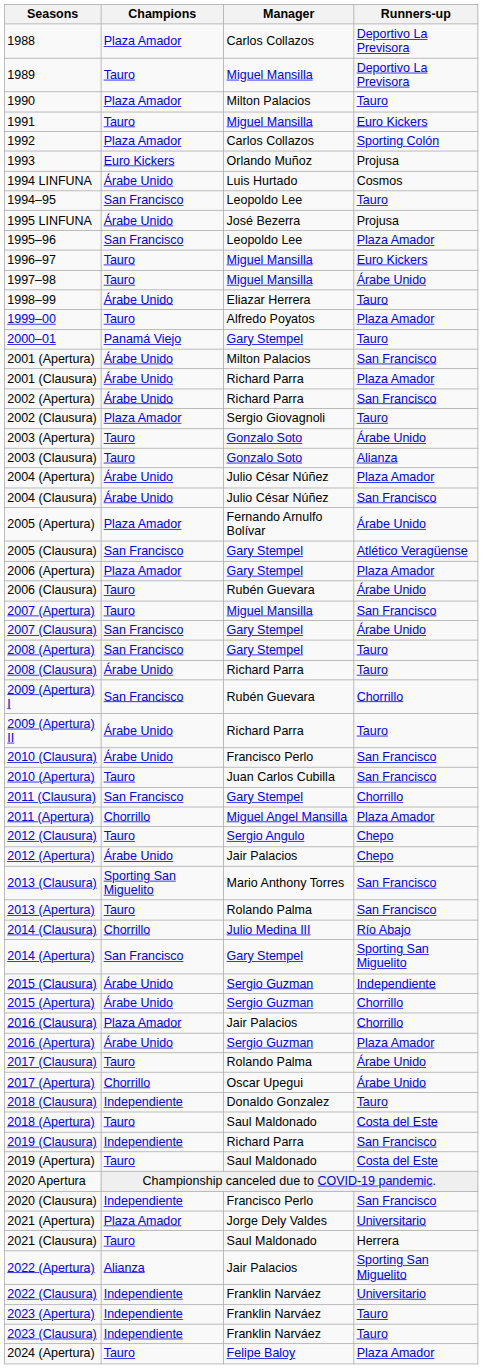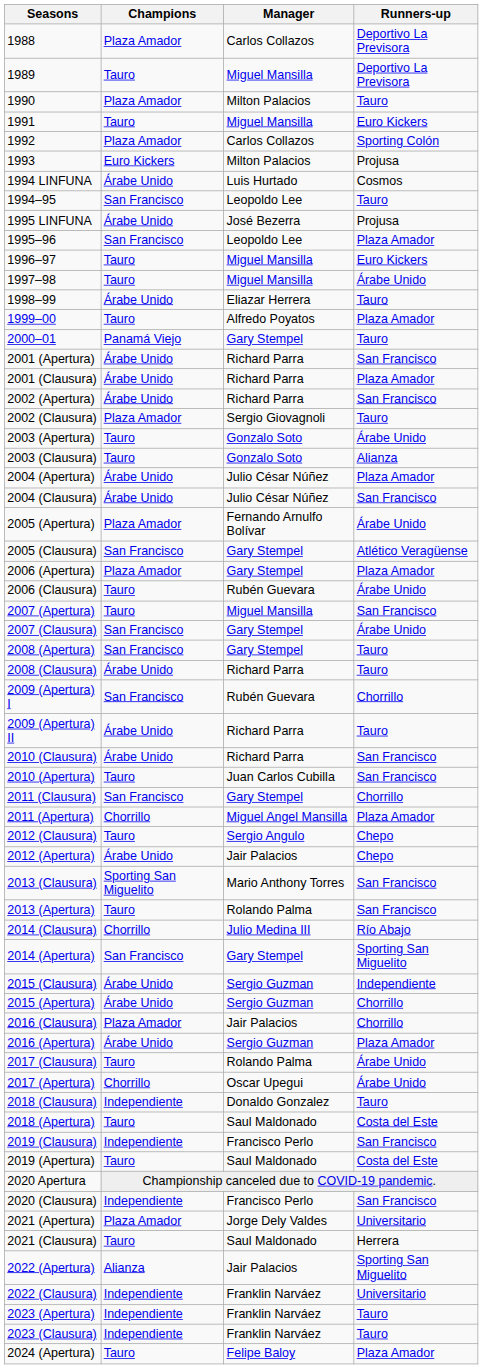 <table class="wikitable" border="1">
 <tr>
 <th>Seasons</th>
 <th>Champions</th>
 <th>Manager</th>
 <th>Runners-up</th>
 </tr>
 <tr>
 <td>1988</td>
 <td><a href='#'>Plaza Amador</a></td>
 <td> Carlos Collazos</td>
 <td><a href='#'>Deportivo La Previsora</a></td>
 </tr>
 <tr>
 <td>1989</td>
 <td><a href='#'>Tauro</a></td>
 <td> <a href='#'>Miguel Mansilla</a></td>
 <td><a href='#'>Deportivo La Previsora</a></td>
 </tr>
 <tr>
 <td>1990</td>
 <td><a href='#'>Plaza Amador</a></td>
 <td> Milton Palacios</td>
 <td><a href='#'>Tauro</a></td>
 </tr>
 <tr>
 <td>1991</td>
 <td><a href='#'>Tauro</a></td>
 <td> <a href='#'>Miguel Mansilla</a></td>
 <td><a href='#'>Euro Kickers</a></td>
 </tr>
 <tr>
 <td>1992</td>
 <td><a href='#'>Plaza Amador</a></td>
 <td> Carlos Collazos</td>
 <td><a href='#'>Sporting Colón</a></td>
 </tr>
 <tr>
 <td>1993</td>
 <td><a href='#'>Euro Kickers</a></td>
-<td> Orlando Muñoz</td>
+<td> Milton Palacios</td>
 <td>Projusa</td>
 </tr>
 <tr>
 <td>1994 LINFUNA</td>
 <td><a href='#'>Árabe Unido</a></td>
 <td> Luis Hurtado</td>
 <td>Cosmos</td>
 </tr>
 <tr>
 <td>1994–95</td>
 <td><a href='#'>San Francisco</a></td>
 <td> Leopoldo Lee</td>
 <td><a href='#'>Tauro</a></td>
 </tr>
 <tr>
 <td>1995 LINFUNA</td>
 <td><a href='#'>Árabe Unido</a></td>
 <td> José Bezerra</td>
 <td>Projusa</td>
 </tr>
 <tr>
 <td>1995–96</td>
 <td><a href='#'>San Francisco</a></td>
 <td> Leopoldo Lee</td>
 <td><a href='#'>Plaza Amador</a></td>
 </tr>
 <tr>
 <td>1996–97</td>
 <td><a href='#'>Tauro</a></td>
 <td> <a href='#'>Miguel Mansilla</a></td>
 <td><a href='#'>Euro Kickers</a></td>
 </tr>
 <tr>
 <td>1997–98</td>
 <td><a href='#'>Tauro</a></td>
 <td> <a href='#'>Miguel Mansilla</a></td>
 <td><a href='#'>Árabe Unido</a></td>
 </tr>
 <tr>
 <td>1998–99</td>
 <td><a href='#'>Árabe Unido</a></td>
 <td> Eliazar Herrera</td>
 <td><a href='#'>Tauro</a></td>
 </tr>
 <tr>
 <td><a href='#'>1999–00</a></td>
 <td><a href='#'>Tauro</a></td>
 <td> Alfredo Poyatos</td>
 <td><a href='#'>Plaza Amador</a></td>
 </tr>
 <tr>
 <td><a href='#'>2000–01</a></td>
 <td><a href='#'>Panamá Viejo</a></td>
 <td> <a href='#'>Gary Stempel</a></td>
 <td><a href='#'>Tauro</a></td>
 </tr>
 <tr>
 <td>2001 (Apertura)</td>
 <td><a href='#'>Árabe Unido</a></td>
-<td> Milton Palacios</td>
+<td> Richard Parra</td>
 <td><a href='#'>San Francisco</a></td>
 </tr>
 <tr>
 <td>2001 (Clausura)</td>
 <td><a href='#'>Árabe Unido</a></td>
 <td> Richard Parra</td>
 <td><a href='#'>Plaza Amador</a></td>
 </tr>
 <tr>
 <td>2002 (Apertura)</td>
 <td><a href='#'>Árabe Unido</a></td>
 <td> Richard Parra</td>
 <td><a href='#'>San Francisco</a></td>
 </tr>
 <tr>
 <td>2002 (Clausura)</td>
 <td><a href='#'>Plaza Amador</a></td>
 <td> Sergio Giovagnoli</td>
 <td><a href='#'>Tauro</a></td>
 </tr>
 <tr>
 <td>2003 (Apertura)</td>
 <td><a href='#'>Tauro</a></td>
 <td> <a href='#'>Gonzalo Soto</a></td>
 <td><a href='#'>Árabe Unido</a></td>
 </tr>
 <tr>
 <td>2003 (Clausura)</td>
 <td><a href='#'>Tauro</a></td>
 <td> <a href='#'>Gonzalo Soto</a></td>
 <td><a href='#'>Alianza</a></td>
 </tr>
 <tr>
 <td>2004 (Apertura)</td>
 <td><a href='#'>Árabe Unido</a></td>
 <td> Julio César Núñez</td>
 <td><a href='#'>Plaza Amador</a></td>
 </tr>
 <tr>
 <td>2004 (Clausura)</td>
 <td><a href='#'>Árabe Unido</a></td>
 <td> Julio César Núñez</td>
 <td><a href='#'>San Francisco</a></td>
 </tr>
 <tr>
 <td>2005 (Apertura)</td>
 <td><a href='#'>Plaza Amador</a></td>
 <td> Fernando Arnulfo Bolívar</td>
 <td><a href='#'>Árabe Unido</a></td>
 </tr>
 <tr>
 <td>2005 (Clausura)</td>
 <td><a href='#'>San Francisco</a></td>
 <td> <a href='#'>Gary Stempel</a></td>
 <td><a href='#'>Atlético Veragüense</a></td>
 </tr>
 <tr>
 <td>2006 (Apertura)</td>
 <td><a href='#'>Plaza Amador</a></td>
 <td> <a href='#'>Gary Stempel</a></td>
 <td><a href='#'>Plaza Amador</a></td>
 </tr>
 <tr>
 <td>2006 (Clausura)</td>
 <td><a href='#'>Tauro</a></td>
 <td> Rubén Guevara</td>
 <td><a href='#'>Árabe Unido</a></td>
 </tr>
 <tr>
 <td><a href='#'>2007 (Apertura)</a></td>
 <td><a href='#'>Tauro</a></td>
 <td> <a href='#'>Miguel Mansilla</a></td>
 <td><a href='#'>San Francisco</a></td>
 </tr>
 <tr>
 <td><a href='#'>2007 (Clausura)</a></td>
 <td><a href='#'>San Francisco</a></td>
 <td> <a href='#'>Gary Stempel</a></td>
 <td><a href='#'>Árabe Unido</a></td>
 </tr>
 <tr>
 <td><a href='#'>2008 (Apertura)</a></td>
 <td><a href='#'>San Francisco</a></td>
 <td> <a href='#'>Gary Stempel</a></td>
 <td><a href='#'>Tauro</a></td>
 </tr>
 <tr>
 <td><a href='#'>2008 (Clausura)</a></td>
 <td><a href='#'>Árabe Unido</a></td>
 <td> Richard Parra</td>
 <td><a href='#'>Tauro</a></td>
 </tr>
 <tr>
 <td><a href='#'>2009 (Apertura) I</a></td>
 <td><a href='#'>San Francisco</a></td>
 <td> Rubén Guevara</td>
 <td><a href='#'>Chorrillo</a></td>
 </tr>
 <tr>
 <td><a href='#'>2009 (Apertura) II</a></td>
 <td><a href='#'>Árabe Unido</a></td>
 <td> Richard Parra</td>
 <td><a href='#'>Tauro</a></td>
 </tr>
 <tr>
 <td><a href='#'>2010 (Clausura)</a></td>
 <td><a href='#'>Árabe Unido</a></td>
-<td> Francisco Perlo</td>
+<td> Richard Parra</td>
 <td><a href='#'>San Francisco</a></td>
 </tr>
 <tr>
 <td><a href='#'>2010 (Apertura)</a></td>
 <td><a href='#'>Tauro</a></td>
 <td> Juan Carlos Cubilla</td>
 <td><a href='#'>San Francisco</a></td>
 </tr>
 <tr>
 <td><a href='#'>2011 (Clausura)</a></td>
 <td><a href='#'>San Francisco</a></td>
 <td> <a href='#'>Gary Stempel</a></td>
 <td><a href='#'>Chorrillo</a></td>
 </tr>
 <tr>
 <td><a href='#'>2011 (Apertura)</a></td>
 <td><a href='#'>Chorrillo</a></td>
 <td> <a href='#'>Miguel Angel Mansilla</a></td>
 <td><a href='#'>Plaza Amador</a></td>
 </tr>
 <tr>
 <td><a href='#'>2012 (Clausura)</a></td>
 <td><a href='#'>Tauro</a></td>
 <td> <a href='#'>Sergio Angulo</a></td>
 <td><a href='#'>Chepo</a></td>
 </tr>
 <tr>
 <td><a href='#'>2012 (Apertura)</a></td>
 <td><a href='#'>Árabe Unido</a></td>
 <td> Jair Palacios</td>
 <td><a href='#'>Chepo</a></td>
 </tr>
 <tr>
 <td><a href='#'>2013 (Clausura)</a></td>
 <td><a href='#'>Sporting San Miguelito</a></td>
 <td> Mario Anthony Torres</td>
 <td><a href='#'>San Francisco</a></td>
 </tr>
 <tr>
 <td><a href='#'>2013 (Apertura)</a></td>
 <td><a href='#'>Tauro</a></td>
 <td> Rolando Palma</td>
 <td><a href='#'>San Francisco</a></td>
 </tr>
 <tr>
 <td><a href='#'>2014 (Clausura)</a></td>
 <td><a href='#'>Chorrillo</a></td>
 <td> <a href='#'>Julio Medina III</a></td>
 <td><a href='#'>Río Abajo</a></td>
 </tr>
 <tr>
 <td><a href='#'>2014 (Apertura)</a></td>
 <td><a href='#'>San Francisco</a></td>
 <td> <a href='#'>Gary Stempel</a></td>
 <td><a href='#'>Sporting San Miguelito</a></td>
 </tr>
 <tr>
 <td><a href='#'>2015 (Clausura)</a></td>
 <td><a href='#'>Árabe Unido</a></td>
 <td> <a href='#'>Sergio Guzman</a></td>
 <td><a href='#'>Independiente</a></td>
 </tr>
 <tr>
 <td><a href='#'>2015 (Apertura)</a></td>
 <td><a href='#'>Árabe Unido</a></td>
 <td> <a href='#'>Sergio Guzman</a></td>
 <td><a href='#'>Chorrillo</a></td>
 </tr>
 <tr>
 <td><a href='#'>2016 (Clausura)</a></td>
 <td><a href='#'>Plaza Amador</a></td>
 <td> Jair Palacios</td>
 <td><a href='#'>Chorrillo</a></td>
 </tr>
 <tr>
 <td><a href='#'>2016 (Apertura)</a></td>
 <td><a href='#'>Árabe Unido</a></td>
 <td> <a href='#'>Sergio Guzman</a></td>
 <td><a href='#'>Plaza Amador</a></td>
 </tr>
 <tr>
 <td><a href='#'>2017 (Clausura)</a></td>
 <td><a href='#'>Tauro</a></td>
 <td> Rolando Palma</td>
 <td><a href='#'>Árabe Unido</a></td>
 </tr>
 <tr>
 <td><a href='#'>2017 (Apertura)</a></td>
 <td><a href='#'>Chorrillo</a></td>
 <td> Oscar Upegui</td>
 <td><a href='#'>Árabe Unido</a></td>
 </tr>
 <tr>
 <td><a href='#'>2018 (Clausura)</a></td>
 <td><a href='#'>Independiente</a></td>
 <td> Donaldo Gonzalez</td>
 <td><a href='#'>Tauro</a></td>
 </tr>
 <tr>
 <td><a href='#'>2018 (Apertura)</a></td>
 <td><a href='#'>Tauro</a></td>
 <td> Saul Maldonado</td>
 <td><a href='#'>Costa del Este</a></td>
 </tr>
 <tr>
 <td><a href='#'>2019 (Clausura)</a></td>
 <td><a href='#'>Independiente</a></td>
-<td> Richard Parra</td>
+<td> Francisco Perlo</td>
 <td><a href='#'>San Francisco</a></td>
 </tr>
 <tr>
 <td>2019 (Apertura)</td>
 <td><a href='#'>Tauro</a></td>
 <td> Saul Maldonado</td>
 <td><a href='#'>Costa del Este</a></td>
 </tr>
 <tr>
 <td>2020 Apertura</td>
 <td colspan=7 style="background:#efefef;text-align:center">Championship canceled due to <a href='#'>COVID-19 pandemic</a>.</td>
 </tr>
 <tr>
 <td>2020 (Clausura)</td>
 <td><a href='#'>Independiente</a></td>
 <td> Francisco Perlo</td>
 <td><a href='#'>San Francisco</a></td>
 </tr>
 <tr>
 <td>2021 (Apertura)</td>
 <td><a href='#'>Plaza Amador</a></td>
 <td> Jorge Dely Valdes</td>
 <td><a href='#'>Universitario</a></td>
 </tr>
 <tr>
 <td>2021 (Clausura)</td>
 <td><a href='#'>Tauro</a></td>
 <td> Saul Maldonado</td>
 <td>Herrera</td>
 </tr>
 <tr>
 <td><a href='#'>2022 (Apertura)</a></td>
 <td><a href='#'>Alianza</a></td>
 <td> Jair Palacios</td>
 <td><a href='#'>Sporting San Miguelito</a></td>
 </tr>
 <tr>
 <td><a href='#'>2022 (Clausura)</a></td>
 <td><a href='#'>Independiente</a></td>
 <td> Franklin Narváez</td>
 <td><a href='#'>Universitario</a></td>
 </tr>
 <tr>
 <td><a href='#'>2023 (Apertura)</a></td>
 <td><a href='#'>Independiente</a></td>
 <td> Franklin Narváez</td>
 <td><a href='#'>Tauro</a></td>
 </tr>
 <tr>
 <td><a href='#'>2023 (Clausura)</a></td>
 <td><a href='#'>Independiente</a></td>
 <td> Franklin Narváez</td>
 <td><a href='#'>Tauro</a></td>
 </tr>
 <tr>
 <td>2024 (Apertura)</td>
 <td><a href='#'>Tauro</a></td>
 <td> <a href='#'>Felipe Baloy</a></td>
 <td><a href='#'>Plaza Amador</a></td>
 </tr>
 </table>
